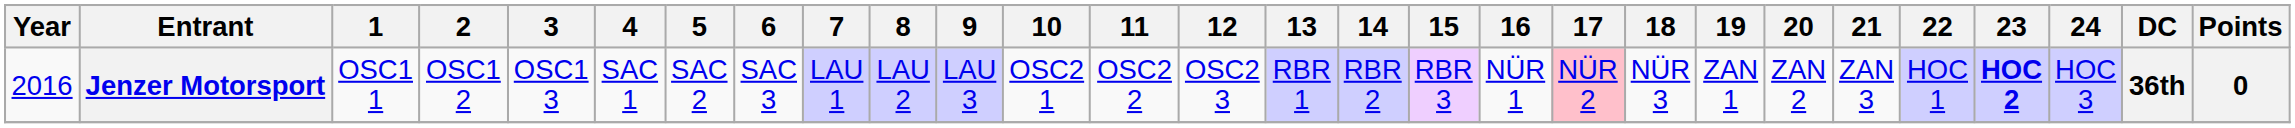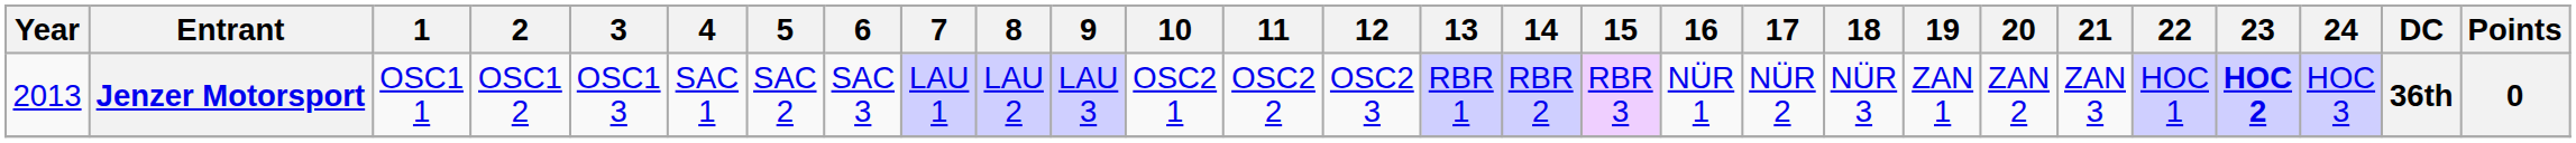 <table class="wikitable" style="text-align:center; font-size:85%">
 <tr>
 <th>Year</th>
 <th>Entrant</th>
 <th>1</th>
 <th>2</th>
 <th>3</th>
 <th>4</th>
 <th>5</th>
 <th>6</th>
 <th>7</th>
 <th>8</th>
 <th>9</th>
 <th>10</th>
 <th>11</th>
 <th>12</th>
 <th>13</th>
 <th>14</th>
 <th>15</th>
 <th>16</th>
 <th>17</th>
 <th>18</th>
 <th>19</th>
 <th>20</th>
 <th>21</th>
 <th>22</th>
 <th>23</th>
 <th>24</th>
 <th>DC</th>
 <th>Points</th>
 </tr>
 <tr>
-<td><a href='#'>2016</a></td>
+<td><a href='#'>2013</a></td>
 <th nowrap><a href='#'>Jenzer Motorsport</a></th>
 <td><a href='#'>OSC1<br>1</a></td>
 <td><a href='#'>OSC1<br>2</a></td>
 <td><a href='#'>OSC1<br>3</a></td>
 <td><a href='#'>SAC<br>1</a></td>
 <td><a href='#'>SAC<br>2</a></td>
 <td><a href='#'>SAC<br>3</a></td>
 <td style="background:#CFCFFF"><a href='#'>LAU<br>1</a><br></td>
 <td style="background:#CFCFFF"><a href='#'>LAU<br>2</a><br></td>
 <td style="background:#CFCFFF"><a href='#'>LAU<br>3</a><br></td>
 <td><a href='#'>OSC2<br>1</a></td>
 <td><a href='#'>OSC2<br>2</a></td>
 <td><a href='#'>OSC2<br>3</a></td>
 <td style="background:#CFCFFF"><a href='#'>RBR<br>1</a><br></td>
 <td style="background:#CFCFFF"><a href='#'>RBR<br>2</a><br></td>
 <td style="background:#EFCFFF"><a href='#'>RBR<br>3</a><br></td>
 <td><a href='#'>NÜR<br>1</a></td>
-<td style="background: pink;"><a href='#'>NÜR<br>2</a></td>
+<td><a href='#'>NÜR<br>2</a></td>
 <td><a href='#'>NÜR<br>3</a></td>
 <td><a href='#'>ZAN<br>1</a></td>
 <td><a href='#'>ZAN<br>2</a></td>
 <td><a href='#'>ZAN<br>3</a></td>
 <td style="background:#CFCFFF"><a href='#'>HOC<br>1</a><br></td>
 <td style="background:#CFCFFF"><strong><a href='#'>HOC<br>2</a><br></strong></td>
 <td style="background:#CFCFFF"><a href='#'>HOC<br>3</a><br></td>
 <th>36th</th>
 <th>0</th>
 </tr>
 <tr>
 </tr>
 </table>
